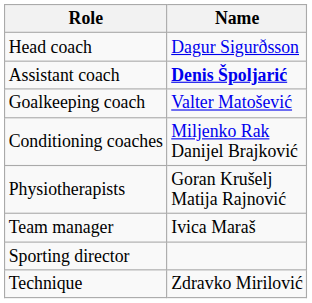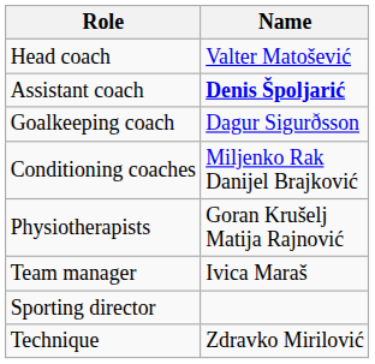 <table class="wikitable">
 <tr>
 <th>Role</th>
 <th>Name</th>
 </tr>
 <tr>
 <td>Head coach</td>
-<td> <a href='#'>Dagur Sigurðsson</a></td>
+<td> <a href='#'>Valter Matošević</a></td>
 </tr>
 <tr>
 <td>Assistant coach</td>
 <td><strong> <a href='#'>Denis Špoljarić</a></strong></td>
 </tr>
 <tr>
 <td>Goalkeeping coach</td>
-<td> <a href='#'>Valter Matošević</a></td>
+<td> <a href='#'>Dagur Sigurðsson</a></td>
 </tr>
 <tr>
 <td>Conditioning coaches</td>
 <td> <a href='#'>Miljenko Rak</a><br> Danijel Brajković</td>
 </tr>
 <tr>
 <td>Physiotherapists</td>
 <td> Goran Krušelj<br> Matija Rajnović</td>
 </tr>
 <tr>
 <td>Team manager</td>
 <td> Ivica Maraš</td>
 </tr>
 <tr>
 <td>Sporting director</td>
 <td></td>
 </tr>
 <tr>
 <td>Technique</td>
 <td> Zdravko Mirilović</td>
 </tr>
 </table>
